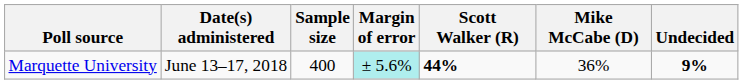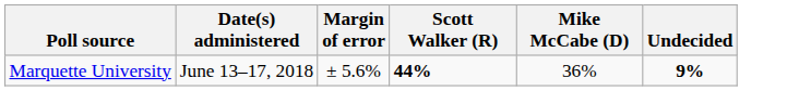 <table class="wikitable">
 <tr valign=bottom>
 <th>Poll source</th>
 <th>Date(s)<br>administered</th>
-<th>Sample<br>size</th>
 <th>Margin<br>of error</th>
 <th style="width:100px;">Scott<br>Walker (R)</th>
 <th style="width:100px;">Mike<br>McCabe (D)</th>
 <th>Undecided</th>
 </tr>
 <tr>
 <td><a href='#'>Marquette University</a></td>
 <td align=center>June 13–17, 2018</td>
-<td align=center>400</td>
-<td align=center style="background: paleturquoise;">± 5.6%</td>
+<td align=center>± 5.6%</td>
 <td><strong>44%</strong></td>
 <td align=center>36%</td>
 <td align=center><strong>9%</strong></td>
 </tr>
 </table>
